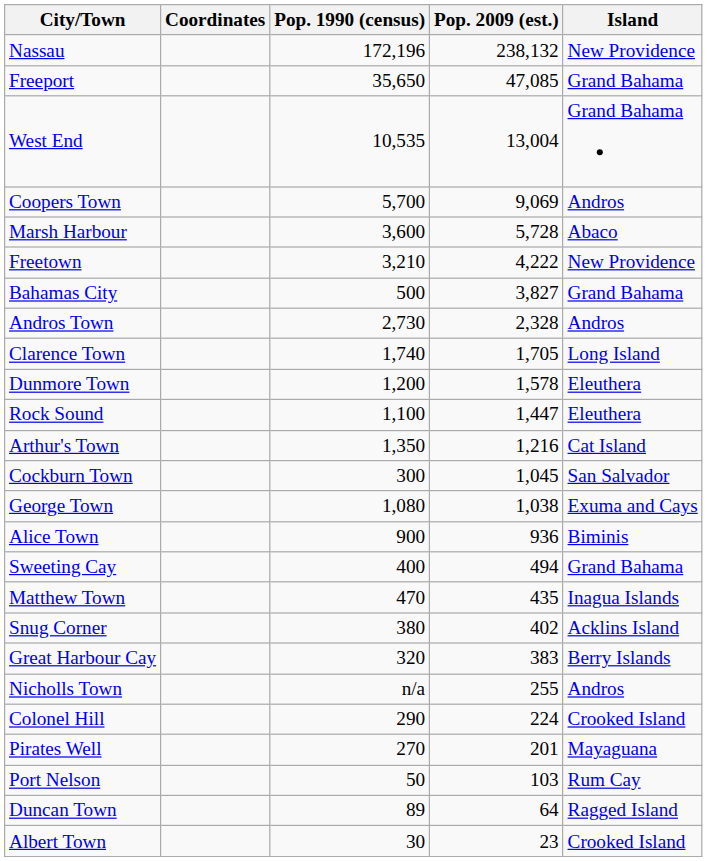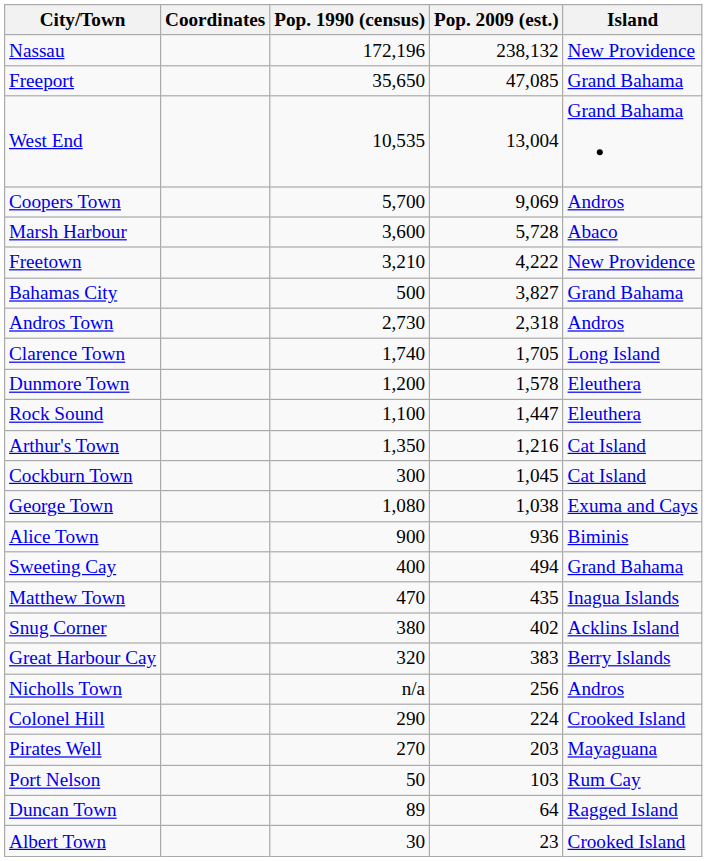 <table class="wikitable sortable">
 <tr>
 <th>City/Town</th>
 <th>Coordinates</th>
 <th>Pop. 1990 (census)</th>
 <th>Pop. 2009 (est.) </th>
 <th>Island</th>
 </tr>
 <tr>
 <td><a href='#'>Nassau</a></td>
 <td></td>
 <td align=right>172,196</td>
 <td align=right>238,132</td>
 <td><a href='#'>New Providence</a></td>
 </tr>
 <tr>
 <td><a href='#'>Freeport</a></td>
 <td></td>
 <td align=right>35,650</td>
 <td align=right>47,085</td>
 <td><a href='#'>Grand Bahama</a></td>
 </tr>
 <tr>
 <td><a href='#'>West End</a></td>
 <td></td>
 <td align=right>10,535</td>
 <td align=right>13,004</td>
 <td><a href='#'>Grand Bahama</a><br><ul><li></li></ul></td>
 </tr>
 <tr>
 <td><a href='#'>Coopers Town</a></td>
 <td></td>
 <td align=right>5,700</td>
 <td align=right>9,069</td>
 <td><a href='#'>Andros</a></td>
 </tr>
 <tr>
 <td><a href='#'>Marsh Harbour</a></td>
 <td></td>
 <td align=right>3,600</td>
 <td align=right>5,728</td>
 <td><a href='#'>Abaco</a></td>
 </tr>
 <tr>
 <td><a href='#'>Freetown</a></td>
 <td></td>
 <td align=right>3,210</td>
 <td align=right>4,222</td>
 <td><a href='#'>New Providence</a></td>
 </tr>
 <tr>
 <td><a href='#'>Bahamas City</a></td>
 <td></td>
 <td align=right>500</td>
 <td align=right>3,827</td>
 <td><a href='#'>Grand Bahama</a></td>
 </tr>
 <tr>
 <td><a href='#'>Andros Town</a></td>
 <td></td>
 <td align=right>2,730</td>
-<td align=right>2,328</td>
+<td align=right>2,318</td>
 <td><a href='#'>Andros</a></td>
 </tr>
 <tr>
 <td><a href='#'>Clarence Town</a></td>
 <td></td>
 <td align=right>1,740</td>
 <td align=right>1,705</td>
 <td><a href='#'>Long Island</a></td>
 </tr>
 <tr>
 <td><a href='#'>Dunmore Town</a></td>
 <td></td>
 <td align=right>1,200</td>
 <td align=right>1,578</td>
 <td><a href='#'>Eleuthera</a></td>
 </tr>
 <tr>
 <td><a href='#'>Rock Sound</a></td>
 <td></td>
 <td align=right>1,100</td>
 <td align=right>1,447</td>
 <td><a href='#'>Eleuthera</a></td>
 </tr>
 <tr>
 <td><a href='#'>Arthur's Town</a></td>
 <td></td>
 <td align=right>1,350</td>
 <td align=right>1,216</td>
 <td><a href='#'>Cat Island</a></td>
 </tr>
 <tr>
 <td><a href='#'>Cockburn Town</a></td>
 <td></td>
 <td align=right>300</td>
 <td align=right>1,045</td>
-<td><a href='#'>San Salvador</a></td>
+<td><a href='#'>Cat Island</a></td>
 </tr>
 <tr>
 <td><a href='#'>George Town</a></td>
 <td></td>
 <td align=right>1,080</td>
 <td align=right>1,038</td>
 <td><a href='#'>Exuma and Cays</a></td>
 </tr>
 <tr>
 <td><a href='#'>Alice Town</a></td>
 <td></td>
 <td align=right>900</td>
 <td align=right>936</td>
 <td><a href='#'>Biminis</a></td>
 </tr>
 <tr>
 <td><a href='#'>Sweeting Cay</a></td>
 <td></td>
 <td align=right>400</td>
 <td align=right>494</td>
 <td><a href='#'>Grand Bahama</a></td>
 </tr>
 <tr>
 <td><a href='#'>Matthew Town</a></td>
 <td></td>
 <td align=right>470</td>
 <td align=right>435</td>
 <td><a href='#'>Inagua Islands</a></td>
 </tr>
 <tr>
 <td><a href='#'>Snug Corner</a></td>
 <td></td>
 <td align=right>380</td>
 <td align=right>402</td>
 <td><a href='#'>Acklins Island</a></td>
 </tr>
 <tr>
 <td><a href='#'>Great Harbour Cay</a></td>
 <td></td>
 <td align=right>320</td>
 <td align=right>383</td>
 <td><a href='#'>Berry Islands</a></td>
 </tr>
 <tr>
 <td><a href='#'>Nicholls Town</a></td>
 <td></td>
 <td align=right>n/a</td>
-<td align=right>255</td>
+<td align=right>256</td>
 <td><a href='#'>Andros</a></td>
 </tr>
 <tr>
 <td><a href='#'>Colonel Hill</a></td>
 <td></td>
 <td align=right>290</td>
 <td align=right>224</td>
 <td><a href='#'>Crooked Island</a></td>
 </tr>
 <tr>
 <td><a href='#'>Pirates Well</a></td>
 <td></td>
 <td align=right>270</td>
-<td align=right>201</td>
+<td align=right>203</td>
 <td><a href='#'>Mayaguana</a></td>
 </tr>
 <tr>
 <td><a href='#'>Port Nelson</a></td>
 <td></td>
 <td align=right>50</td>
 <td align=right>103</td>
 <td><a href='#'>Rum Cay</a></td>
 </tr>
 <tr>
 <td><a href='#'>Duncan Town</a></td>
 <td></td>
 <td align=right>89</td>
 <td align=right>64</td>
 <td><a href='#'>Ragged Island</a></td>
 </tr>
 <tr>
 <td><a href='#'>Albert Town</a></td>
 <td></td>
 <td align=right>30</td>
 <td align=right>23</td>
 <td><a href='#'>Crooked Island</a></td>
 </tr>
 </table>
